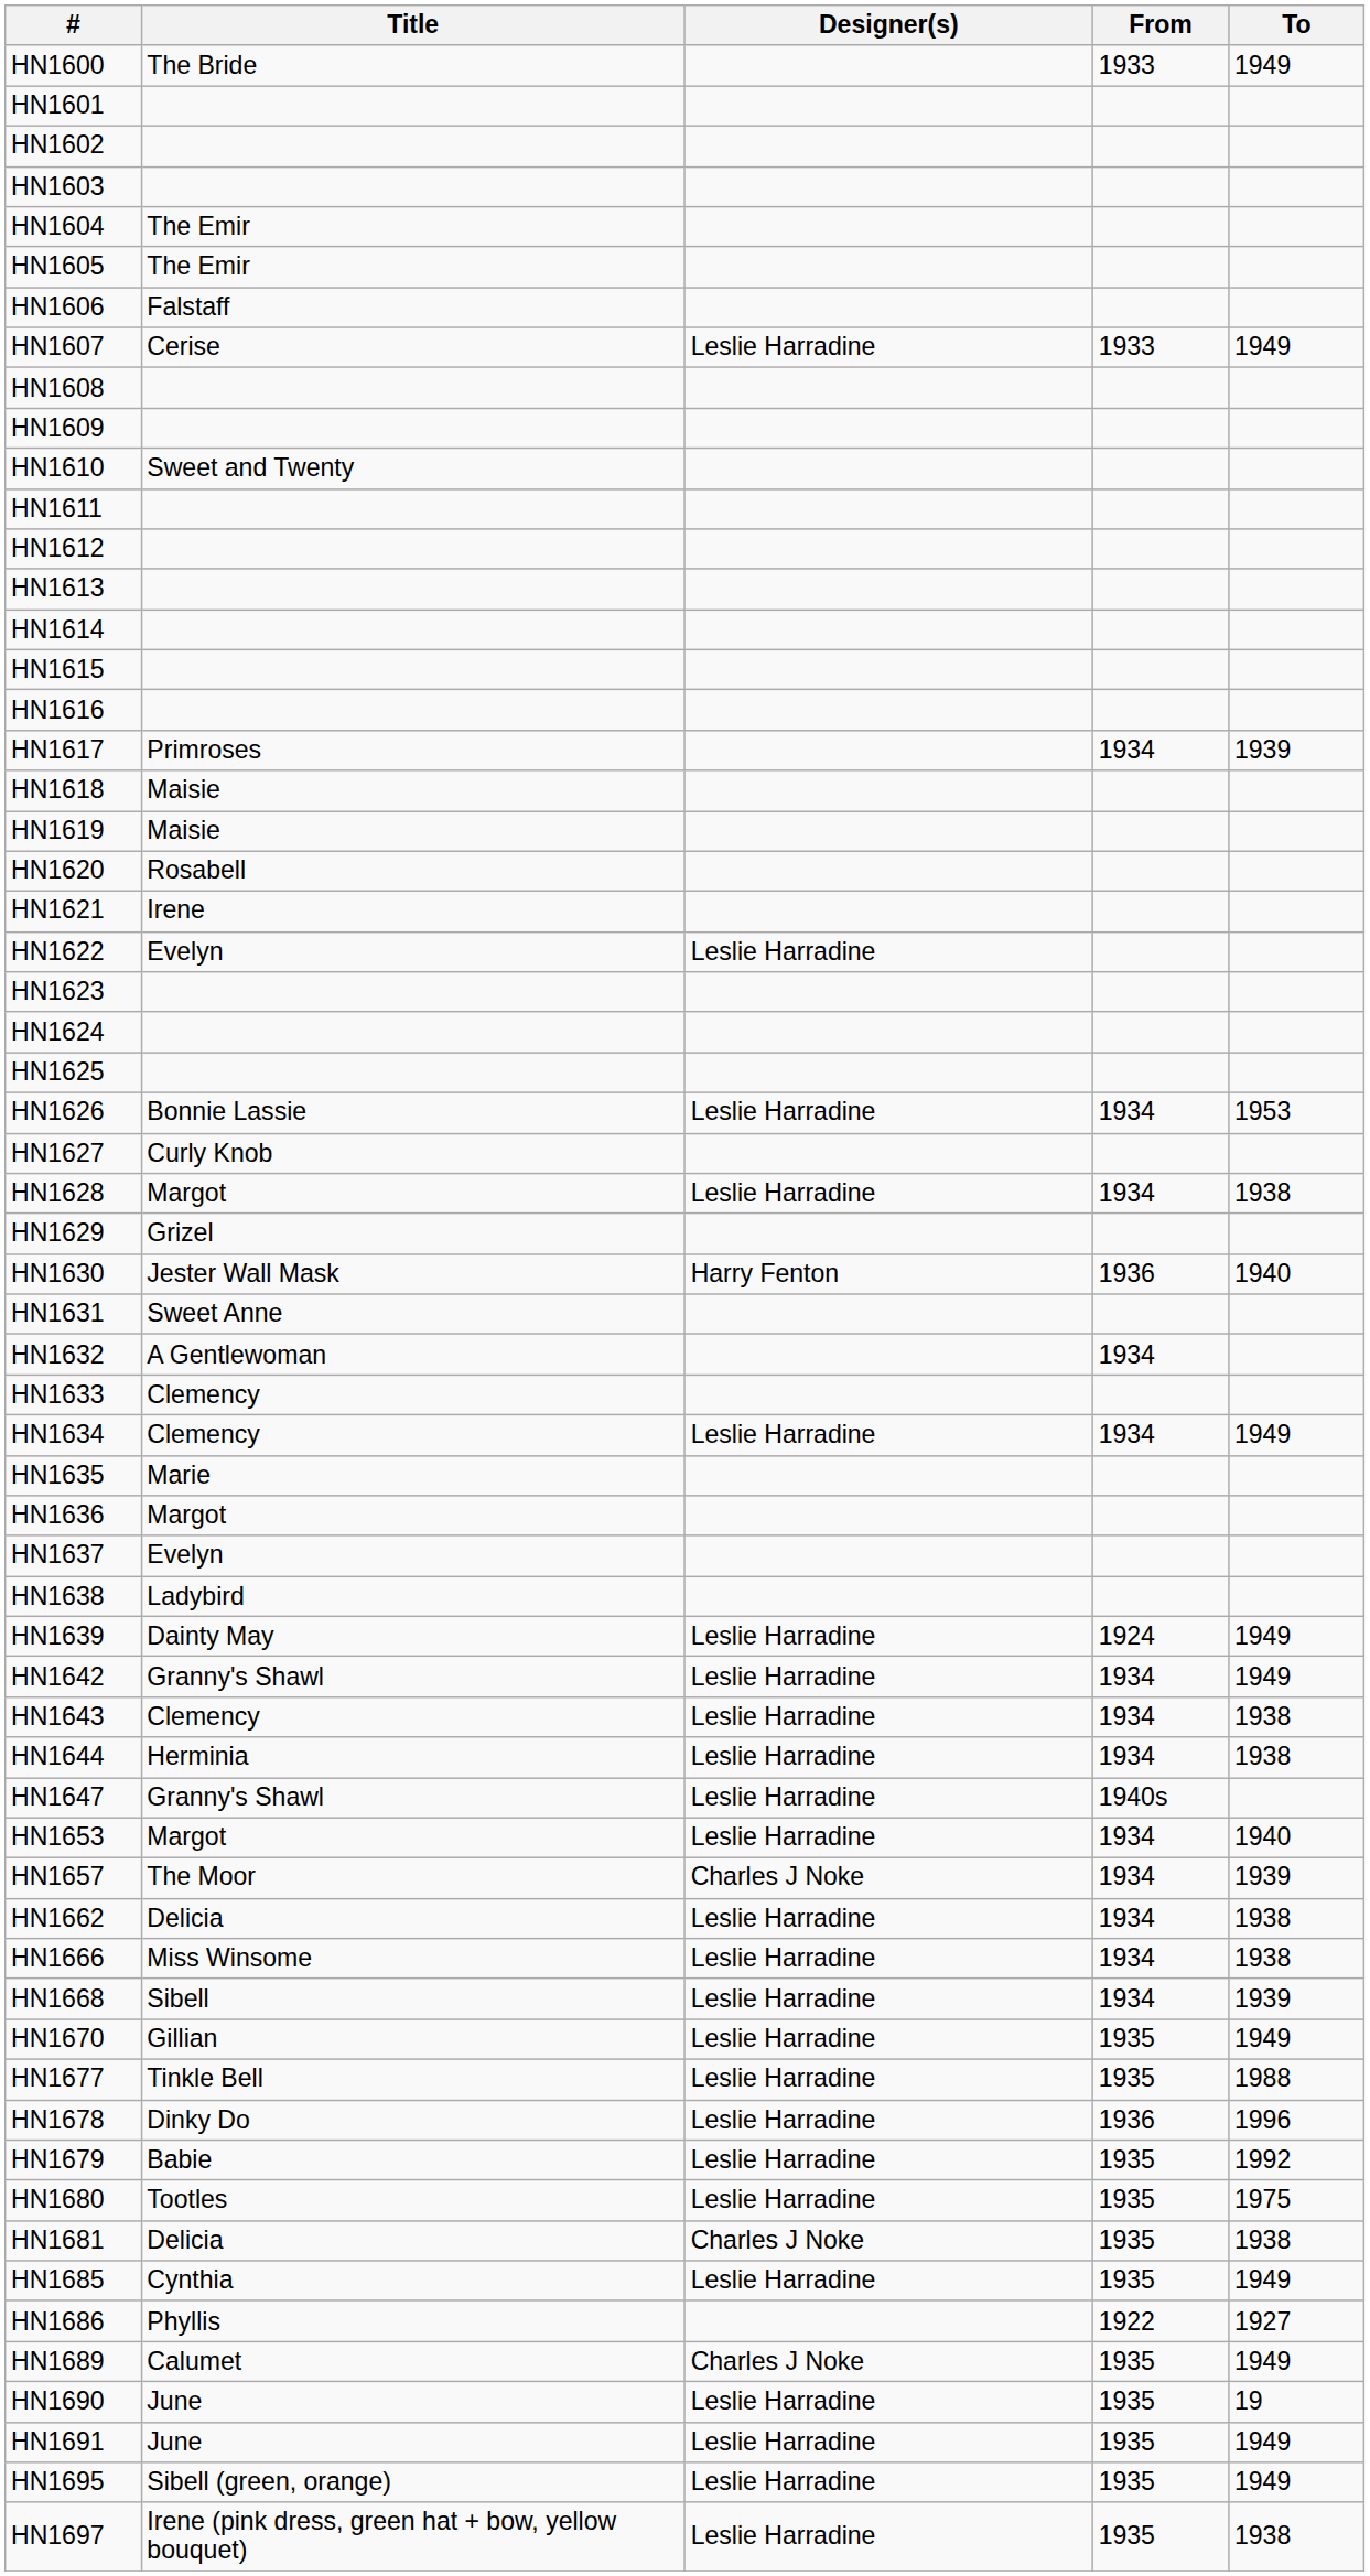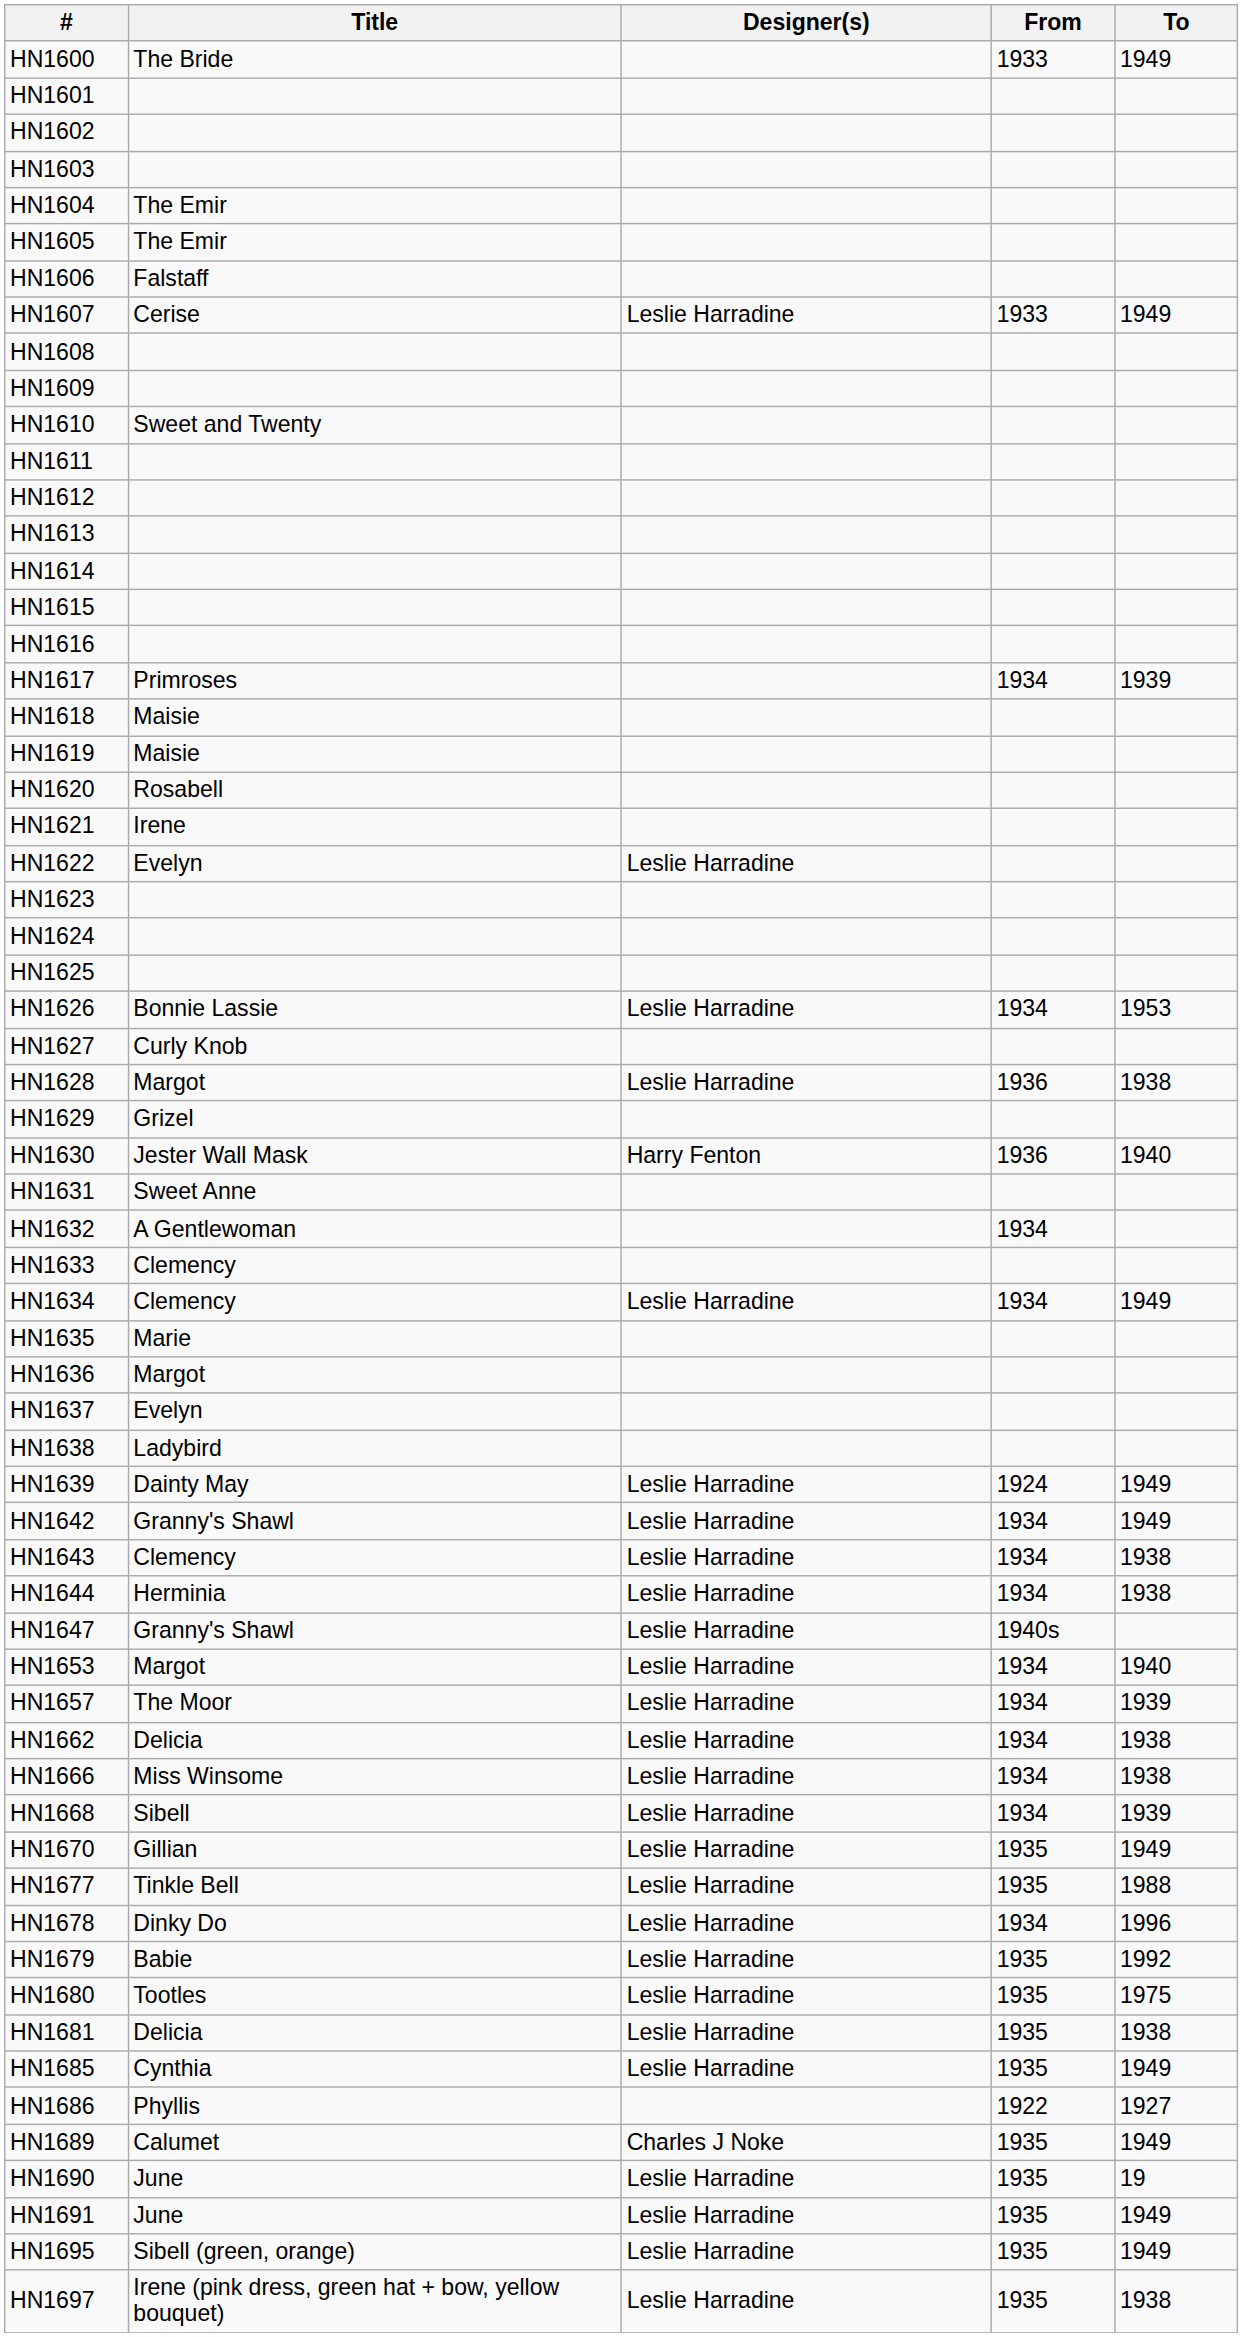 <table class="wikitable collapsible" width="97%" border="1" cellpadding="1" cellspacing="0" align="centre">
 <tr>
 <th width=10%>#</th>
 <th width=40%>Title</th>
 <th width=30%>Designer(s)</th>
 <th width=10%>From</th>
 <th width=10%>To</th>
 </tr>
 <tr>
 <td>HN1600</td>
 <td>The Bride</td>
 <td></td>
 <td>1933</td>
 <td>1949</td>
 </tr>
 <tr>
 <td>HN1601</td>
 <td></td>
 <td></td>
 <td></td>
 <td></td>
 </tr>
 <tr>
 <td>HN1602</td>
 <td></td>
 <td></td>
 <td></td>
 <td></td>
 </tr>
 <tr>
 <td>HN1603</td>
 <td></td>
 <td></td>
 <td></td>
 <td></td>
 </tr>
 <tr>
 <td>HN1604</td>
 <td>The Emir</td>
 <td></td>
 <td></td>
 <td></td>
 </tr>
 <tr>
 <td>HN1605</td>
 <td>The Emir</td>
 <td></td>
 <td></td>
 <td></td>
 </tr>
 <tr>
 <td>HN1606</td>
 <td>Falstaff</td>
 <td></td>
 <td></td>
 <td></td>
 </tr>
 <tr>
 <td>HN1607</td>
 <td>Cerise</td>
 <td>Leslie Harradine</td>
 <td>1933</td>
 <td>1949</td>
 </tr>
 <tr>
 <td>HN1608</td>
 <td></td>
 <td></td>
 <td></td>
 <td></td>
 </tr>
 <tr>
 <td>HN1609</td>
 <td></td>
 <td></td>
 <td></td>
 <td></td>
 </tr>
 <tr>
 <td>HN1610</td>
 <td>Sweet and Twenty</td>
 <td></td>
 <td></td>
 <td></td>
 </tr>
 <tr>
 <td>HN1611</td>
 <td></td>
 <td></td>
 <td></td>
 <td></td>
 </tr>
 <tr>
 <td>HN1612</td>
 <td></td>
 <td></td>
 <td></td>
 <td></td>
 </tr>
 <tr>
 <td>HN1613</td>
 <td></td>
 <td></td>
 <td></td>
 <td></td>
 </tr>
 <tr>
 <td>HN1614</td>
 <td></td>
 <td></td>
 <td></td>
 <td></td>
 </tr>
 <tr>
 <td>HN1615</td>
 <td></td>
 <td></td>
 <td></td>
 <td></td>
 </tr>
 <tr>
 <td>HN1616</td>
 <td></td>
 <td></td>
 <td></td>
 <td></td>
 </tr>
 <tr>
 <td>HN1617</td>
 <td>Primroses</td>
 <td></td>
 <td>1934</td>
 <td>1939</td>
 </tr>
 <tr>
 <td>HN1618</td>
 <td>Maisie</td>
 <td></td>
 <td></td>
 <td></td>
 </tr>
 <tr>
 <td>HN1619</td>
 <td>Maisie</td>
 <td></td>
 <td></td>
 <td></td>
 </tr>
 <tr>
 <td>HN1620</td>
 <td>Rosabell</td>
 <td></td>
 <td></td>
 <td></td>
 </tr>
 <tr>
 <td>HN1621</td>
 <td>Irene</td>
 <td></td>
 <td></td>
 <td></td>
 </tr>
 <tr>
 <td>HN1622</td>
 <td>Evelyn</td>
 <td>Leslie Harradine</td>
 <td></td>
 <td></td>
 </tr>
 <tr>
 <td>HN1623</td>
 <td></td>
 <td></td>
 <td></td>
 <td></td>
 </tr>
 <tr>
 <td>HN1624</td>
 <td></td>
 <td></td>
 <td></td>
 <td></td>
 </tr>
 <tr>
 <td>HN1625</td>
 <td></td>
 <td></td>
 <td></td>
 <td></td>
 </tr>
 <tr>
 <td>HN1626</td>
 <td>Bonnie Lassie</td>
 <td>Leslie Harradine</td>
 <td>1934</td>
 <td>1953</td>
 </tr>
 <tr>
 <td>HN1627</td>
 <td>Curly Knob</td>
 <td></td>
 <td></td>
 <td></td>
 </tr>
 <tr>
 <td>HN1628</td>
 <td>Margot</td>
 <td>Leslie Harradine</td>
-<td>1934</td>
+<td>1936</td>
 <td>1938</td>
 </tr>
 <tr>
 <td>HN1629</td>
 <td>Grizel</td>
 <td></td>
 <td></td>
 <td></td>
 </tr>
 <tr>
 <td>HN1630</td>
 <td>Jester Wall Mask</td>
 <td>Harry Fenton</td>
 <td>1936</td>
 <td>1940</td>
 </tr>
 <tr>
 <td>HN1631</td>
 <td>Sweet Anne</td>
 <td></td>
 <td></td>
 <td></td>
 </tr>
 <tr>
 <td>HN1632</td>
 <td>A Gentlewoman</td>
 <td></td>
 <td>1934</td>
 <td></td>
 </tr>
 <tr>
 <td>HN1633</td>
 <td>Clemency</td>
 <td></td>
 <td></td>
 <td></td>
 </tr>
 <tr>
 <td>HN1634</td>
 <td>Clemency</td>
 <td>Leslie Harradine</td>
 <td>1934</td>
 <td>1949</td>
 </tr>
 <tr>
 <td>HN1635</td>
 <td>Marie</td>
 <td></td>
 <td></td>
 <td></td>
 </tr>
 <tr>
 <td>HN1636</td>
 <td>Margot</td>
 <td></td>
 <td></td>
 <td></td>
 </tr>
 <tr>
 <td>HN1637</td>
 <td>Evelyn</td>
 <td></td>
 <td></td>
 <td></td>
 </tr>
 <tr>
 <td>HN1638</td>
 <td>Ladybird</td>
 <td></td>
 <td></td>
 <td></td>
 </tr>
 <tr>
 <td>HN1639</td>
 <td>Dainty May</td>
 <td>Leslie Harradine</td>
 <td>1924</td>
 <td>1949</td>
 </tr>
 <tr>
 <td>HN1642</td>
 <td>Granny's Shawl</td>
 <td>Leslie Harradine</td>
 <td>1934</td>
 <td>1949</td>
 </tr>
 <tr>
 <td>HN1643</td>
 <td>Clemency</td>
 <td>Leslie Harradine</td>
 <td>1934</td>
 <td>1938</td>
 </tr>
 <tr>
 <td>HN1644</td>
 <td>Herminia</td>
 <td>Leslie Harradine</td>
 <td>1934</td>
 <td>1938</td>
 </tr>
 <tr>
 <td>HN1647</td>
 <td>Granny's Shawl</td>
 <td>Leslie Harradine</td>
 <td>1940s</td>
 </tr>
 <tr>
 <td>HN1653</td>
 <td>Margot</td>
 <td>Leslie Harradine</td>
 <td>1934</td>
 <td>1940</td>
 </tr>
 <tr>
 <td>HN1657</td>
 <td>The Moor</td>
-<td>Charles J Noke</td>
+<td>Leslie Harradine</td>
 <td>1934</td>
 <td>1939</td>
 </tr>
 <tr>
 <td>HN1662</td>
 <td>Delicia</td>
 <td>Leslie Harradine</td>
 <td>1934</td>
 <td>1938</td>
 </tr>
 <tr>
 <td>HN1666</td>
 <td>Miss Winsome</td>
 <td>Leslie Harradine</td>
 <td>1934</td>
 <td>1938</td>
 </tr>
 <tr>
 <td>HN1668</td>
 <td>Sibell</td>
 <td>Leslie Harradine</td>
 <td>1934</td>
 <td>1939</td>
 </tr>
 <tr>
 <td>HN1670</td>
 <td>Gillian</td>
 <td>Leslie Harradine</td>
 <td>1935</td>
 <td>1949</td>
 </tr>
 <tr>
 <td>HN1677</td>
 <td>Tinkle Bell</td>
 <td>Leslie Harradine</td>
 <td>1935</td>
 <td>1988</td>
 </tr>
 <tr>
 <td>HN1678</td>
 <td>Dinky Do</td>
 <td>Leslie Harradine</td>
-<td>1936</td>
+<td>1934</td>
 <td>1996</td>
 </tr>
 <tr>
 <td>HN1679</td>
 <td>Babie</td>
 <td>Leslie Harradine</td>
 <td>1935</td>
 <td>1992</td>
 </tr>
 <tr>
 <td>HN1680</td>
 <td>Tootles</td>
 <td>Leslie Harradine</td>
 <td>1935</td>
 <td>1975</td>
 </tr>
 <tr>
 <td>HN1681</td>
 <td>Delicia</td>
-<td>Charles J Noke</td>
+<td>Leslie Harradine</td>
 <td>1935</td>
 <td>1938</td>
 </tr>
 <tr>
 <td>HN1685</td>
 <td>Cynthia</td>
 <td>Leslie Harradine</td>
 <td>1935</td>
 <td>1949</td>
 </tr>
 <tr>
 <td>HN1686</td>
 <td>Phyllis</td>
 <td></td>
 <td>1922</td>
 <td>1927</td>
 </tr>
 <tr>
 <td>HN1689</td>
 <td>Calumet</td>
 <td>Charles J Noke</td>
 <td>1935</td>
 <td>1949</td>
 </tr>
 <tr>
 <td>HN1690</td>
 <td>June</td>
 <td>Leslie Harradine</td>
 <td>1935</td>
 <td>19</td>
 </tr>
 <tr>
 <td>HN1691</td>
 <td>June</td>
 <td>Leslie Harradine</td>
 <td>1935</td>
 <td>1949</td>
 </tr>
 <tr>
 <td>HN1695</td>
 <td>Sibell (green, orange)</td>
 <td>Leslie Harradine</td>
 <td>1935</td>
 <td>1949</td>
 </tr>
 <tr>
 <td>HN1697</td>
 <td>Irene (pink dress, green hat + bow, yellow bouquet)</td>
 <td>Leslie Harradine</td>
 <td>1935</td>
 <td>1938</td>
 </tr>
 <tr>
 </tr>
 </table>
